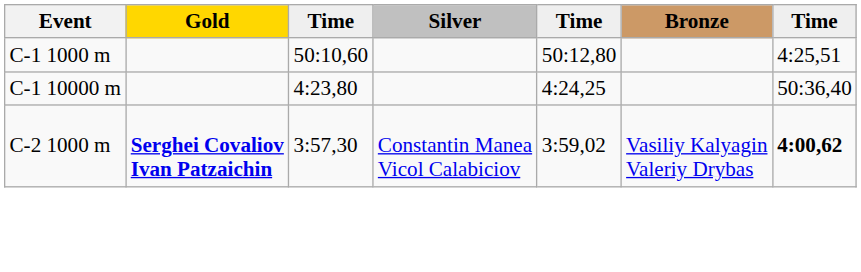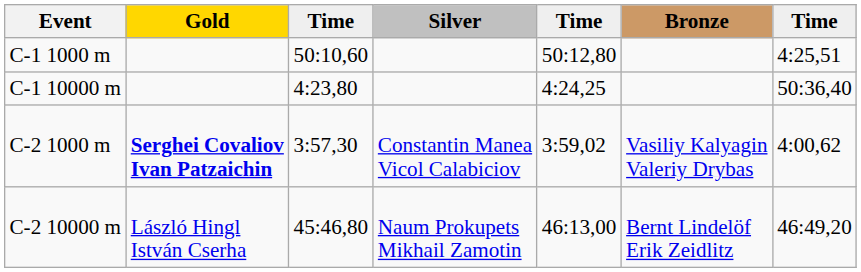 <table class="wikitable">
 <tr>
 <th>Event</th>
 <td align=center bgcolor="gold"><strong>Gold</strong></td>
 <td align=center bgcolor="EFEFEF"><strong>Time</strong></td>
 <td align=center bgcolor="silver"><strong>Silver</strong></td>
 <td align=center bgcolor="EFEFEF"><strong>Time</strong></td>
 <td align=center bgcolor="CC9966"><strong>Bronze</strong></td>
 <td align=center bgcolor="EFEFEF"><strong>Time</strong></td>
 </tr>
 <tr>
 <td>C-1 1000 m</td>
 <td></td>
 <td>50:10,60</td>
 <td></td>
 <td>50:12,80</td>
 <td></td>
 <td>4:25,51</td>
 </tr>
 <tr>
 <td>C-1 10000 m</td>
 <td></td>
 <td>4:23,80</td>
 <td></td>
 <td>4:24,25</td>
 <td></td>
 <td>50:36,40</td>
 </tr>
 <tr>
 <td>C-2 1000 m</td>
 <td><strong><br><a href='#'>Serghei Covaliov</a><br><a href='#'>Ivan Patzaichin</a></strong></td>
 <td>3:57,30</td>
 <td><br><a href='#'>Constantin Manea</a><br><a href='#'>Vicol Calabiciov</a></td>
 <td>3:59,02</td>
 <td><br><a href='#'>Vasiliy Kalyagin</a><br><a href='#'>Valeriy Drybas</a></td>
-<td><strong>4:00,62</strong></td>
+<td>4:00,62</td>
+</tr>
+<tr>
+<td>C-2 10000 m</td>
+<td><br><a href='#'>László Hingl</a><br><a href='#'>István Cserha</a></td>
+<td>45:46,80</td>
+<td><br><a href='#'>Naum Prokupets</a><br><a href='#'>Mikhail Zamotin</a></td>
+<td>46:13,00</td>
+<td><br><a href='#'>Bernt Lindelöf</a><br><a href='#'>Erik Zeidlitz</a></td>
+<td>46:49,20</td>
 </tr>
 </table>
